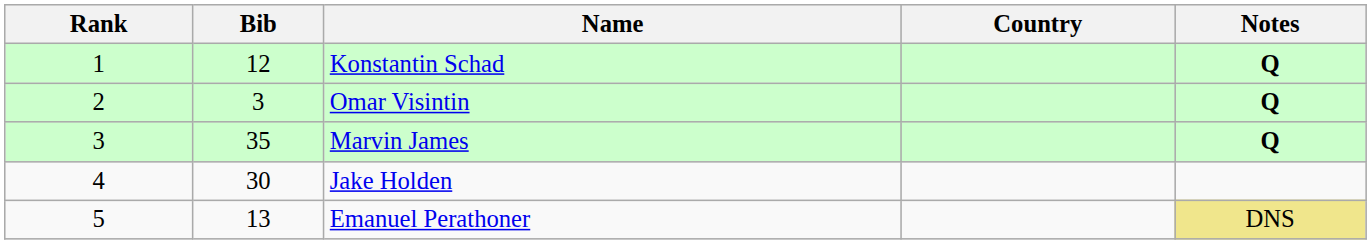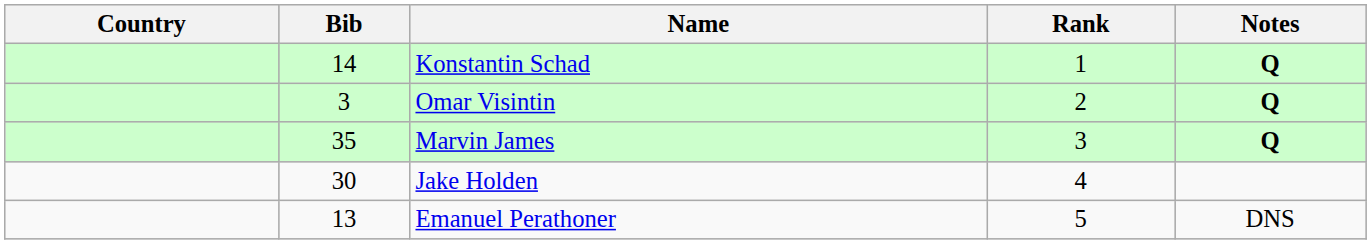 <table class="wikitable" style="text-align:center;" width=70%>
 <tr>
-<th>Rank</th>
+<th>Country</th>
 <th>Bib</th>
 <th>Name</th>
-<th>Country</th>
+<th>Rank</th>
 <th>Notes</th>
 </tr>
 <tr bgcolor=ccffcc>
+<td align=left></td>
+<td>14</td>
+<td align=left><a href='#'>Konstantin Schad</a></td>
 <td>1</td>
-<td>12</td>
-<td align=left><a href='#'>Konstantin Schad</a></td>
-<td align=left></td>
 <td><strong>Q</strong></td>
 </tr>
 <tr bgcolor=ccffcc>
-<td>2</td>
+<td align=left></td>
 <td>3</td>
 <td align=left><a href='#'>Omar Visintin</a></td>
-<td align=left></td>
+<td>2</td>
 <td><strong>Q</strong></td>
 </tr>
 <tr bgcolor=ccffcc>
-<td>3</td>
+<td align=left></td>
 <td>35</td>
 <td align=left><a href='#'>Marvin James</a></td>
-<td align=left></td>
+<td>3</td>
 <td><strong>Q</strong></td>
 </tr>
 <tr>
-<td>4</td>
+<td align=left></td>
 <td>30</td>
 <td align=left><a href='#'>Jake Holden</a></td>
-<td align=left></td>
+<td>4</td>
 <td></td>
 </tr>
 <tr>
-<td>5</td>
+<td align=left></td>
 <td>13</td>
 <td align=left><a href='#'>Emanuel Perathoner</a></td>
-<td align=left></td>
-<td style="background: khaki;">DNS</td>
+<td>5</td>
+<td>DNS</td>
 </tr>
 </table>
